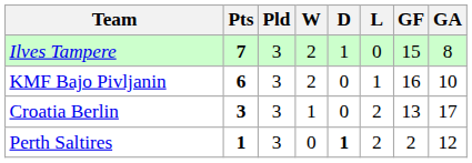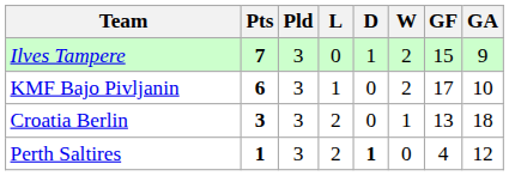 <table class="wikitable" style="text-align: center;">
 <tr>
 <th width="175">Team</th>
 <th width="20">Pts</th>
 <th width="20">Pld</th>
+<th width="20">L</th>
+<th width="20">D</th>
 <th width="20">W</th>
-<th width="20">D</th>
-<th width="20">L</th>
 <th width="20">GF</th>
 <th width="20">GA</th>
 </tr>
 <tr bgcolor=#ccffcc>
 <td align="left"> <em><a href='#'>Ilves Tampere</a></em></td>
 <td><strong>7</strong></td>
 <td>3</td>
+<td>0</td>
+<td>1</td>
 <td>2</td>
-<td>1</td>
-<td>0</td>
 <td>15</td>
-<td>8</td>
+<td>9</td>
 </tr>
 <tr bgcolor=ffffff>
 <td align="left"> <a href='#'>KMF Bajo Pivljanin</a></td>
 <td><strong>6</strong></td>
 <td>3</td>
+<td>1</td>
+<td>0</td>
 <td>2</td>
-<td>0</td>
-<td>1</td>
-<td>16</td>
+<td>17</td>
 <td>10</td>
 </tr>
 <tr bgcolor=ffffff>
 <td align="left"> <a href='#'>Croatia Berlin</a></td>
 <td><strong>3</strong></td>
 <td>3</td>
+<td>2</td>
+<td>0</td>
 <td>1</td>
-<td>0</td>
-<td>2</td>
 <td>13</td>
-<td>17</td>
+<td>18</td>
 </tr>
 <tr bgcolor=ffffff>
 <td align="left"> <a href='#'>Perth Saltires</a></td>
 <td><strong>1</strong></td>
 <td>3</td>
+<td>2</td>
+<td><strong>1</strong></td>
 <td>0</td>
-<td><strong>1</strong></td>
-<td>2</td>
-<td>2</td>
+<td>4</td>
 <td>12</td>
 </tr>
 </table>
